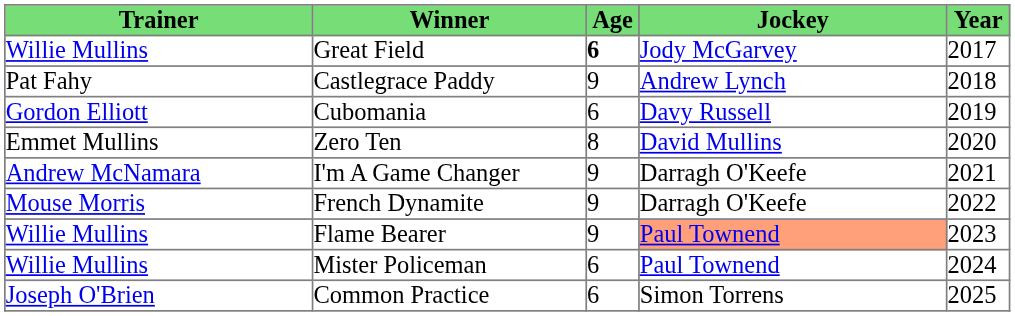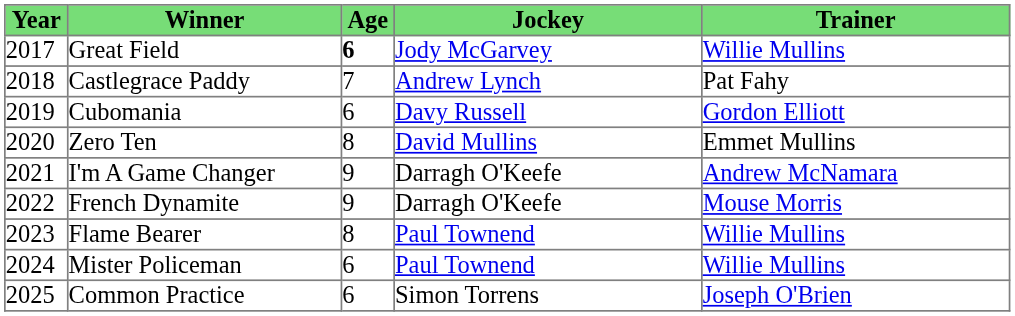 <table class = "sortable" | border="1" cellpadding="0" style="border-collapse: collapse; font-size:90%">
 <tr bgcolor="#77dd77" align="center">
-<td style="width:180px"><strong>Trainer</strong></td>
+<td style="width:36px"><strong>Year</strong></td>
 <td style="width:160px"><strong>Winner</strong></td>
 <td style="width:30px"><strong>Age</strong></td>
 <td style="width:180px"><strong>Jockey</strong></td>
-<td style="width:36px"><strong>Year</strong></td>
+<td style="width:180px"><strong>Trainer</strong></td>
 </tr>
 <tr>
-<td><a href='#'>Willie Mullins</a></td>
+<td>2017</td>
 <td>Great Field</td>
 <td><strong>6</strong></td>
 <td><a href='#'>Jody McGarvey</a></td>
-<td>2017</td>
+<td><a href='#'>Willie Mullins</a></td>
 </tr>
 <tr>
+<td>2018</td>
+<td>Castlegrace Paddy</td>
+<td>7</td>
+<td><a href='#'>Andrew Lynch</a></td>
 <td>Pat Fahy</td>
-<td>Castlegrace Paddy</td>
-<td>9</td>
-<td><a href='#'>Andrew Lynch</a></td>
-<td>2018</td>
 </tr>
 <tr>
-<td><a href='#'>Gordon Elliott</a></td>
+<td>2019</td>
 <td>Cubomania</td>
 <td>6</td>
 <td><a href='#'>Davy Russell</a></td>
-<td>2019</td>
+<td><a href='#'>Gordon Elliott</a></td>
 </tr>
 <tr>
-<td>Emmet Mullins</td>
+<td>2020</td>
 <td>Zero Ten</td>
 <td>8</td>
 <td><a href='#'>David Mullins</a></td>
-<td>2020</td>
+<td>Emmet Mullins</td>
 </tr>
 <tr>
-<td><a href='#'>Andrew McNamara</a></td>
+<td>2021</td>
 <td>I'm A Game Changer</td>
 <td>9</td>
 <td>Darragh O'Keefe</td>
-<td>2021</td>
+<td><a href='#'>Andrew McNamara</a></td>
 </tr>
 <tr>
-<td><a href='#'>Mouse Morris</a></td>
+<td>2022</td>
 <td>French Dynamite</td>
 <td>9</td>
 <td>Darragh O'Keefe</td>
-<td>2022</td>
+<td><a href='#'>Mouse Morris</a></td>
 </tr>
 <tr>
+<td>2023</td>
+<td>Flame Bearer</td>
+<td>8</td>
+<td><a href='#'>Paul Townend</a></td>
 <td><a href='#'>Willie Mullins</a></td>
-<td>Flame Bearer</td>
-<td>9</td>
-<td style="background: lightsalmon;"><a href='#'>Paul Townend</a></td>
-<td>2023</td>
 </tr>
 <tr>
-<td><a href='#'>Willie Mullins</a></td>
+<td>2024</td>
 <td>Mister Policeman</td>
 <td>6</td>
 <td><a href='#'>Paul Townend</a></td>
-<td>2024</td>
+<td><a href='#'>Willie Mullins</a></td>
 </tr>
 <tr>
-<td><a href='#'>Joseph O'Brien</a></td>
+<td>2025</td>
 <td>Common Practice</td>
 <td>6</td>
 <td>Simon Torrens</td>
-<td>2025</td>
+<td><a href='#'>Joseph O'Brien</a></td>
 </tr>
 </table>
